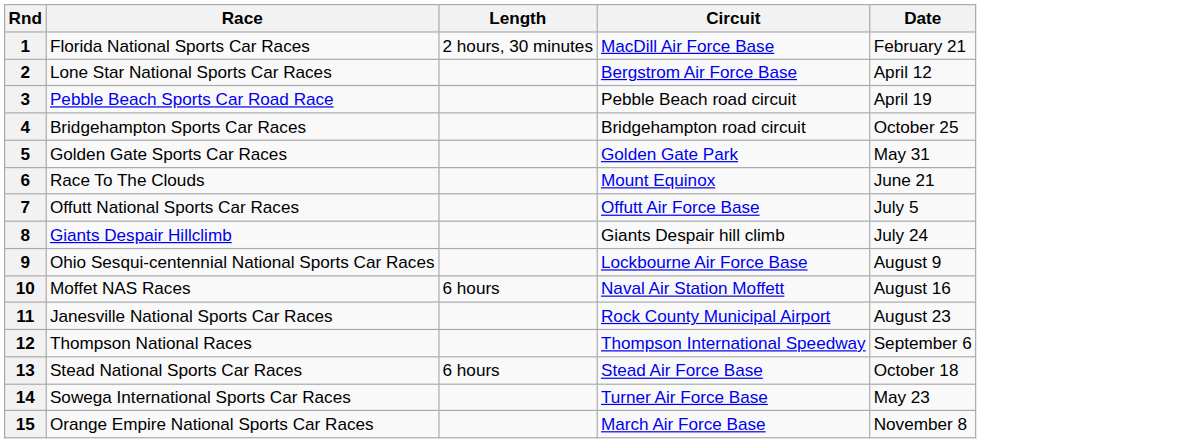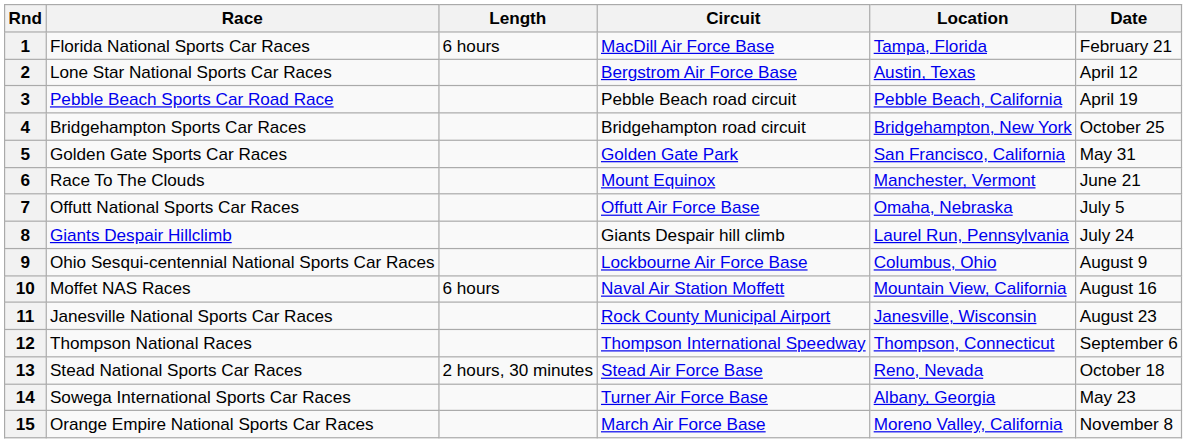 <table class="wikitable" style="font-size: 90%;">
 <tr>
 <th>Rnd</th>
 <th>Race</th>
 <th>Length</th>
 <th>Circuit</th>
+<th>Location</th>
 <th>Date</th>
 </tr>
 <tr>
 <th>1</th>
 <td>Florida National Sports Car Races</td>
-<td>2 hours, 30 minutes</td>
+<td>6 hours</td>
 <td><a href='#'>MacDill Air Force Base</a></td>
+<td><a href='#'>Tampa, Florida</a></td>
 <td>February 21</td>
 </tr>
 <tr>
 <th>2</th>
 <td>Lone Star National Sports Car Races</td>
 <td></td>
 <td><a href='#'>Bergstrom Air Force Base</a></td>
+<td><a href='#'>Austin, Texas</a></td>
 <td>April 12</td>
 </tr>
 <tr>
 <th>3</th>
 <td><a href='#'>Pebble Beach Sports Car Road Race</a></td>
 <td></td>
 <td>Pebble Beach road circuit</td>
+<td><a href='#'>Pebble Beach, California</a></td>
 <td>April 19</td>
 </tr>
 <tr>
 <th>4</th>
 <td>Bridgehampton Sports Car Races</td>
 <td></td>
 <td>Bridgehampton road circuit</td>
+<td><a href='#'>Bridgehampton, New York</a></td>
 <td>October 25</td>
 </tr>
 <tr>
 <th>5</th>
 <td>Golden Gate Sports Car Races</td>
 <td></td>
 <td><a href='#'>Golden Gate Park</a></td>
+<td><a href='#'>San Francisco, California</a></td>
 <td>May 31</td>
 </tr>
 <tr>
 <th>6</th>
 <td>Race To The Clouds</td>
 <td></td>
 <td><a href='#'>Mount Equinox</a></td>
+<td><a href='#'>Manchester, Vermont</a></td>
 <td>June 21</td>
 </tr>
 <tr>
 <th>7</th>
 <td>Offutt National Sports Car Races</td>
 <td></td>
 <td><a href='#'>Offutt Air Force Base</a></td>
+<td><a href='#'>Omaha, Nebraska</a></td>
 <td>July 5</td>
 </tr>
 <tr>
 <th>8</th>
 <td><a href='#'>Giants Despair Hillclimb</a></td>
 <td></td>
 <td>Giants Despair hill climb</td>
+<td><a href='#'>Laurel Run, Pennsylvania</a></td>
 <td>July 24</td>
 </tr>
 <tr>
 <th>9</th>
 <td>Ohio Sesqui-centennial National Sports Car Races</td>
 <td></td>
 <td><a href='#'>Lockbourne Air Force Base</a></td>
+<td><a href='#'>Columbus, Ohio</a></td>
 <td>August 9</td>
 </tr>
 <tr>
 <th>10</th>
 <td>Moffet NAS Races</td>
 <td>6 hours</td>
 <td><a href='#'>Naval Air Station Moffett</a></td>
+<td><a href='#'>Mountain View, California</a></td>
 <td>August 16</td>
 </tr>
 <tr>
 <th>11</th>
 <td>Janesville National Sports Car Races</td>
 <td></td>
 <td><a href='#'>Rock County Municipal Airport</a></td>
+<td><a href='#'>Janesville, Wisconsin</a></td>
 <td>August 23</td>
 </tr>
 <tr>
 <th>12</th>
 <td>Thompson National Races</td>
 <td></td>
 <td><a href='#'>Thompson International Speedway</a></td>
+<td><a href='#'>Thompson, Connecticut</a></td>
 <td>September 6</td>
 </tr>
 <tr>
 <th>13</th>
 <td>Stead National Sports Car Races</td>
-<td>6 hours</td>
+<td>2 hours, 30 minutes</td>
 <td><a href='#'>Stead Air Force Base</a></td>
+<td><a href='#'>Reno, Nevada</a></td>
 <td>October 18</td>
 </tr>
 <tr>
 <th>14</th>
 <td>Sowega International Sports Car Races</td>
 <td></td>
 <td><a href='#'>Turner Air Force Base</a></td>
+<td><a href='#'>Albany, Georgia</a></td>
 <td>May 23</td>
 </tr>
 <tr>
 <th>15</th>
 <td>Orange Empire National Sports Car Races</td>
 <td></td>
 <td><a href='#'>March Air Force Base</a></td>
+<td><a href='#'>Moreno Valley, California</a></td>
 <td>November 8</td>
 </tr>
 </table>
